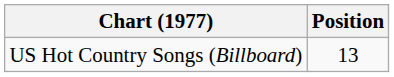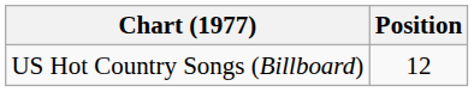 <table class="wikitable">
 <tr>
 <th>Chart (1977)</th>
 <th>Position</th>
 </tr>
 <tr>
 <td>US Hot Country Songs (<em>Billboard</em>)</td>
-<td align="center">13</td>
+<td align="center">12</td>
 </tr>
 </table>
